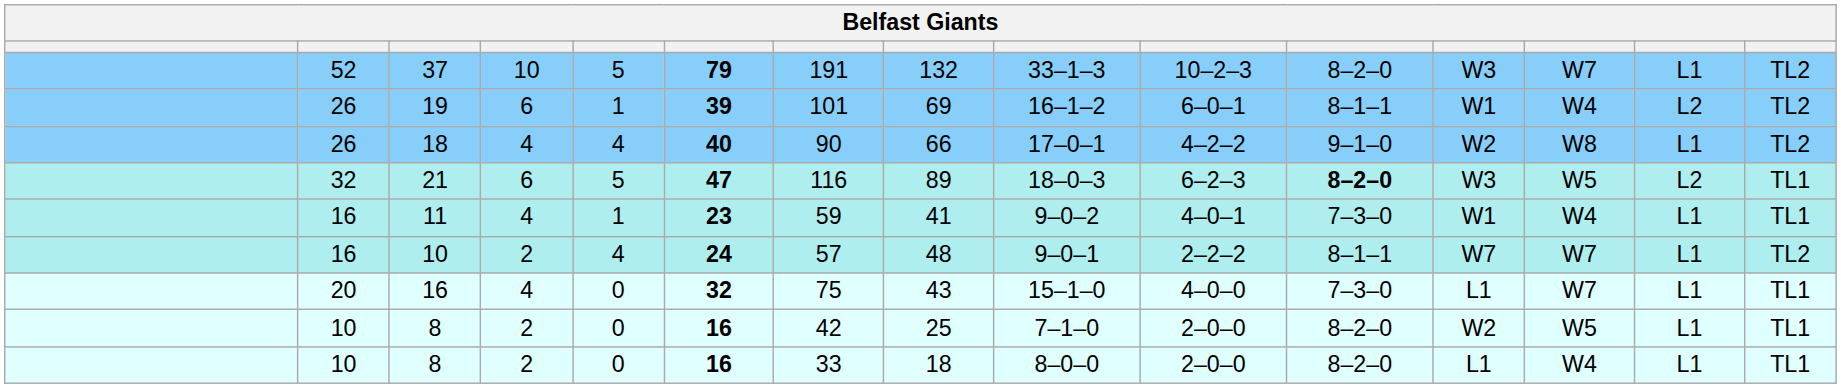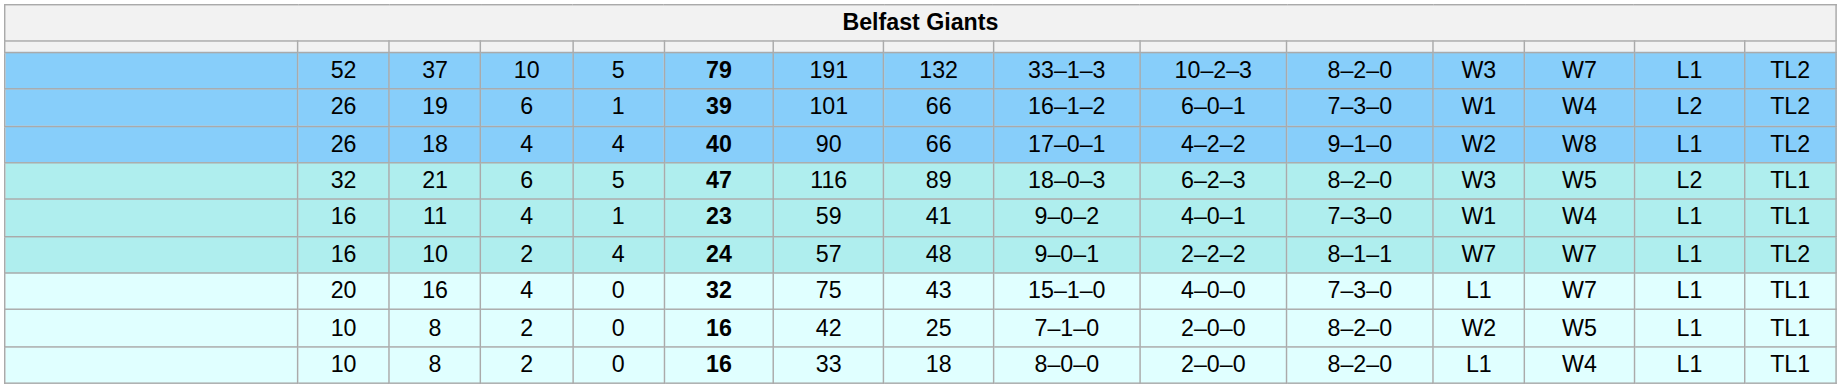 <table class="wikitable collapsible collapsed" style="width: 100%">
 <tr>
 <th colspan=15>Belfast Giants</th>
 </tr>
 <tr>
 <th width="16%"></th>
 <th width="5%"></th>
 <th width="5%"></th>
 <th width="5%"></th>
 <th width="5%"></th>
 <th width="6%"></th>
 <th width="6%"></th>
 <th width="6%"></th>
 <th width="8%"></th>
 <th width="8%"></th>
 <th width="8%"></th>
 <th width="5%"></th>
 <th width="6%"></th>
 <th width="6%"></th>
 <th width="5%"></th>
 </tr>
 <tr align=center bgcolor="#87cefa">
 <td align=left></td>
 <td>52</td>
 <td>37</td>
 <td>10</td>
 <td>5</td>
 <td><strong>79</strong></td>
 <td>191</td>
 <td>132</td>
 <td>33–1–3</td>
 <td>10–2–3</td>
 <td>8–2–0</td>
 <td>W3</td>
 <td>W7</td>
 <td>L1</td>
 <td>TL2</td>
 </tr>
 <tr align=center bgcolor="#87cefa">
 <td align=left></td>
 <td>26</td>
 <td>19</td>
 <td>6</td>
 <td>1</td>
 <td><strong>39</strong></td>
 <td>101</td>
-<td>69</td>
+<td>66</td>
 <td>16–1–2</td>
 <td>6–0–1</td>
-<td>8–1–1</td>
+<td>7–3–0</td>
 <td>W1</td>
 <td>W4</td>
 <td>L2</td>
 <td>TL2</td>
 </tr>
 <tr align=center bgcolor="#87cefa">
 <td align=left></td>
 <td>26</td>
 <td>18</td>
 <td>4</td>
 <td>4</td>
 <td><strong>40</strong></td>
 <td>90</td>
 <td>66</td>
 <td>17–0–1</td>
 <td>4–2–2</td>
 <td>9–1–0</td>
 <td>W2</td>
 <td>W8</td>
 <td>L1</td>
 <td>TL2</td>
 </tr>
 <tr align=center bgcolor="#afeeee">
 <td align=left></td>
 <td>32</td>
 <td>21</td>
 <td>6</td>
 <td>5</td>
 <td><strong>47</strong></td>
 <td>116</td>
 <td>89</td>
 <td>18–0–3</td>
 <td>6–2–3</td>
-<td><strong>8–2–0</strong></td>
+<td>8–2–0</td>
 <td>W3</td>
 <td>W5</td>
 <td>L2</td>
 <td>TL1</td>
 </tr>
 <tr align=center bgcolor="#afeeee">
 <td align=left></td>
 <td>16</td>
 <td>11</td>
 <td>4</td>
 <td>1</td>
 <td><strong>23</strong></td>
 <td>59</td>
 <td>41</td>
 <td>9–0–2</td>
 <td>4–0–1</td>
 <td>7–3–0</td>
 <td>W1</td>
 <td>W4</td>
 <td>L1</td>
 <td>TL1</td>
 </tr>
 <tr align=center bgcolor="#afeeee">
 <td align=left></td>
 <td>16</td>
 <td>10</td>
 <td>2</td>
 <td>4</td>
 <td><strong>24</strong></td>
 <td>57</td>
 <td>48</td>
 <td>9–0–1</td>
 <td>2–2–2</td>
 <td>8–1–1</td>
 <td>W7</td>
 <td>W7</td>
 <td>L1</td>
 <td>TL2</td>
 </tr>
 <tr align=center bgcolor="#e0ffff">
 <td align=left></td>
 <td>20</td>
 <td>16</td>
 <td>4</td>
 <td>0</td>
 <td><strong>32</strong></td>
 <td>75</td>
 <td>43</td>
 <td>15–1–0</td>
 <td>4–0–0</td>
 <td>7–3–0</td>
 <td>L1</td>
 <td>W7</td>
 <td>L1</td>
 <td>TL1</td>
 </tr>
 <tr align=center bgcolor="#e0ffff">
 <td align=left></td>
 <td>10</td>
 <td>8</td>
 <td>2</td>
 <td>0</td>
 <td><strong>16</strong></td>
 <td>42</td>
 <td>25</td>
 <td>7–1–0</td>
 <td>2–0–0</td>
 <td>8–2–0</td>
 <td>W2</td>
 <td>W5</td>
 <td>L1</td>
 <td>TL1</td>
 </tr>
 <tr align=center bgcolor="#e0ffff">
 <td align=left></td>
 <td>10</td>
 <td>8</td>
 <td>2</td>
 <td>0</td>
 <td><strong>16</strong></td>
 <td>33</td>
 <td>18</td>
 <td>8–0–0</td>
 <td>2–0–0</td>
 <td>8–2–0</td>
 <td>L1</td>
 <td>W4</td>
 <td>L1</td>
 <td>TL1</td>
 </tr>
 </table>
